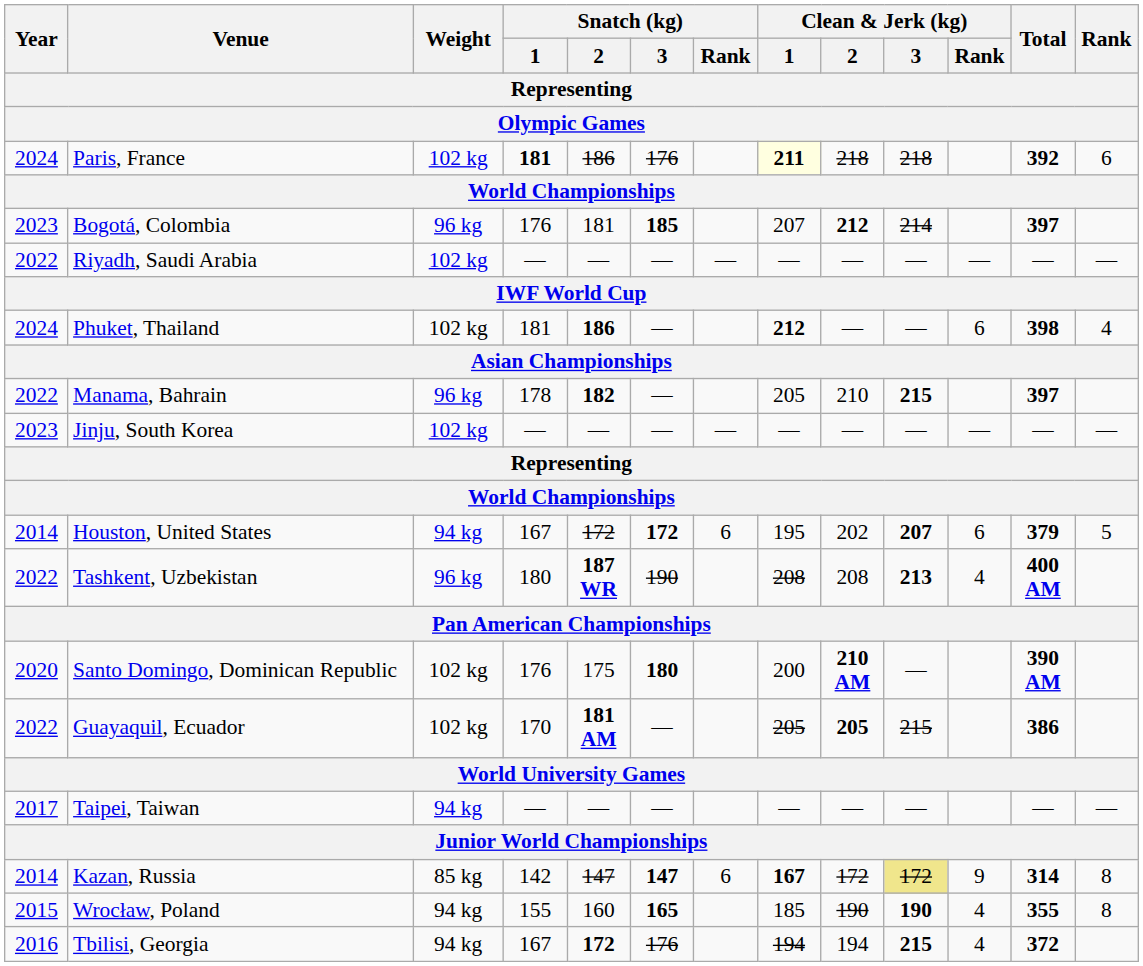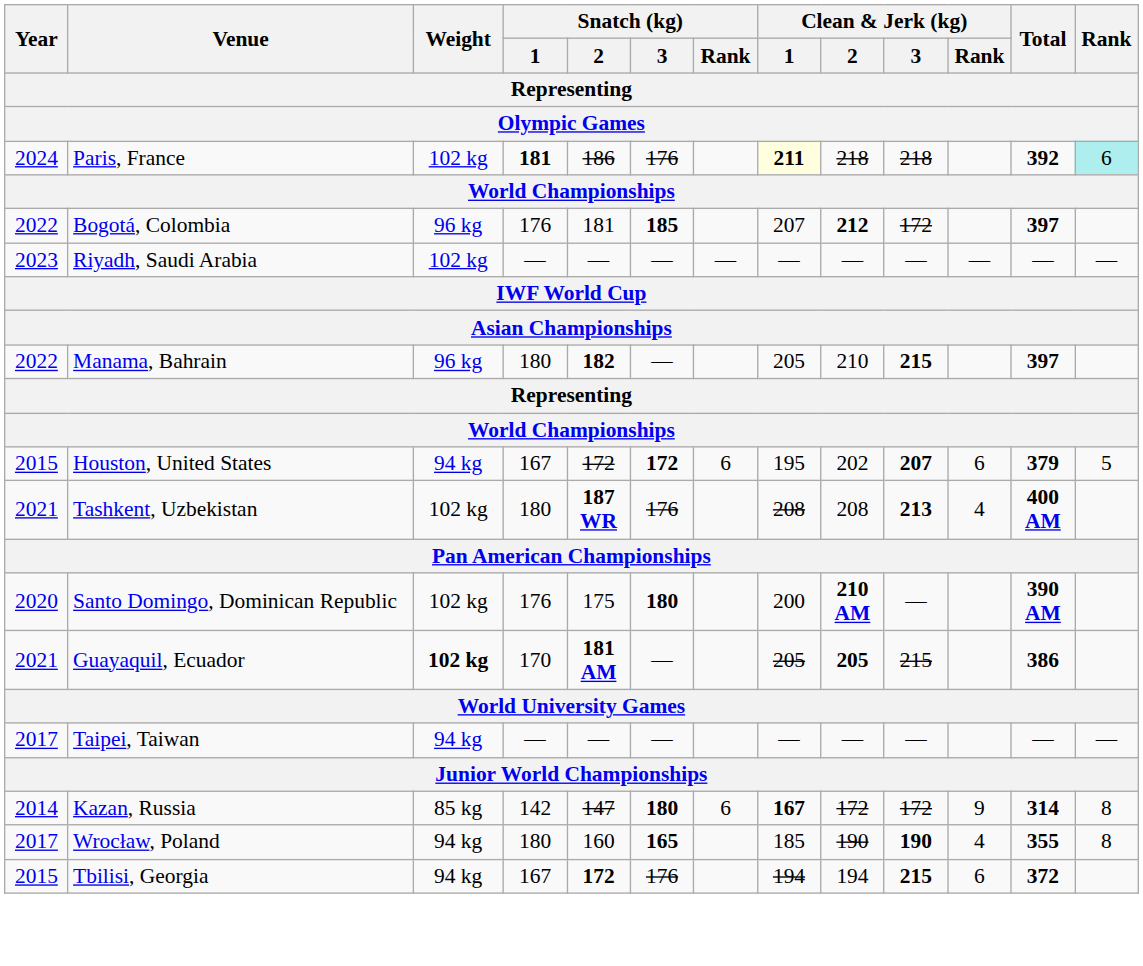 <table class = "wikitable" style="text-align:center;">
 <tr>
 <th rowspan=2 width=40>Year</th>
 <th rowspan=2 width=250>Venue</th>
 <th rowspan=2 width=60>Weight</th>
 <th colspan=4>Snatch (kg)</th>
 <th colspan=4>Clean & Jerk (kg)</th>
 <th rowspan=2 width=40>Total</th>
 <th rowspan=2 width=40>Rank</th>
 </tr>
 <tr>
 <th width=40>1</th>
 <th width=40>2</th>
 <th width=40>3</th>
 <th width=40>Rank</th>
 <th width=40>1</th>
 <th width=40>2</th>
 <th width=40>3</th>
 <th width=40>Rank</th>
 </tr>
 <tr>
 <th colspan=13>Representing </th>
 </tr>
 <tr>
 <th colspan=13><a href='#'>Olympic Games</a></th>
 </tr>
 <tr>
 <td><a href='#'>2024</a></td>
 <td align=left><a href='#'>Paris</a>, France</td>
 <td><a href='#'>102 kg</a></td>
 <td><strong>181</strong></td>
 <td><s>186</s></td>
 <td><s>176</s></td>
 <td></td>
 <td style="background: lightyellow;"><strong>211</strong></td>
 <td><s>218</s></td>
 <td><s>218</s></td>
 <td></td>
 <td><strong>392</strong></td>
-<td>6</td>
+<td style="background: paleturquoise;">6</td>
 </tr>
 <tr>
 <th colspan=13><a href='#'>World Championships</a></th>
 </tr>
 <tr>
-<td><a href='#'>2023</a></td>
+<td><a href='#'>2022</a></td>
 <td align=left><a href='#'>Bogotá</a>, Colombia</td>
 <td><a href='#'>96 kg</a></td>
 <td>176</td>
 <td>181</td>
 <td><strong>185</strong></td>
 <td></td>
 <td>207</td>
 <td><strong>212</strong></td>
-<td><s>214</s></td>
+<td><s>172</s></td>
 <td></td>
 <td><strong>397</strong></td>
 <td></td>
 </tr>
 <tr>
-<td><a href='#'>2022</a></td>
+<td><a href='#'>2023</a></td>
 <td align=left><a href='#'>Riyadh</a>, Saudi Arabia</td>
 <td><a href='#'>102 kg</a></td>
 <td>—</td>
 <td>—</td>
 <td>—</td>
 <td>—</td>
 <td>—</td>
 <td>—</td>
 <td>—</td>
 <td>—</td>
 <td>—</td>
 <td>—</td>
 </tr>
 <tr>
 <th colspan=13><a href='#'>IWF World Cup</a></th>
 </tr>
 <tr>
-<td><a href='#'>2024</a></td>
-<td align=left><a href='#'>Phuket</a>, Thailand</td>
-<td>102 kg</td>
-<td>181</td>
-<td><strong>186</strong></td>
-<td>—</td>
-<td></td>
-<td><strong>212</strong></td>
-<td>—</td>
-<td>—</td>
-<td>6</td>
-<td><strong>398</strong></td>
-<td>4</td>
-</tr>
-<tr>
 <th colspan=13><a href='#'>Asian Championships</a></th>
 </tr>
 <tr>
 <td><a href='#'>2022</a></td>
 <td align=left><a href='#'>Manama</a>, Bahrain</td>
 <td><a href='#'>96 kg</a></td>
-<td>178</td>
+<td>180</td>
 <td><strong>182</strong></td>
 <td>—</td>
 <td></td>
 <td>205</td>
 <td>210</td>
 <td><strong>215</strong></td>
 <td></td>
 <td><strong>397</strong></td>
 <td></td>
 </tr>
 <tr>
-<td><a href='#'>2023</a></td>
-<td align=left><a href='#'>Jinju</a>, South Korea</td>
-<td><a href='#'>102 kg</a></td>
-<td>—</td>
-<td>—</td>
-<td>—</td>
-<td>—</td>
-<td>—</td>
-<td>—</td>
-<td>—</td>
-<td>—</td>
-<td>—</td>
-<td>—</td>
-</tr>
-<tr>
 <th colspan=13>Representing </th>
 </tr>
 <tr>
 <th colspan=13><a href='#'>World Championships</a></th>
 </tr>
 <tr>
-<td><a href='#'>2014</a></td>
+<td><a href='#'>2015</a></td>
 <td align=left><a href='#'>Houston</a>, United States</td>
 <td><a href='#'>94 kg</a></td>
 <td>167</td>
 <td><s>172 </s></td>
 <td><strong>172</strong></td>
 <td>6</td>
 <td>195</td>
 <td>202</td>
 <td><strong>207</strong></td>
 <td>6</td>
 <td><strong>379</strong></td>
 <td>5</td>
 </tr>
 <tr>
-<td><a href='#'>2022</a></td>
+<td><a href='#'>2021</a></td>
 <td align=left><a href='#'>Tashkent</a>, Uzbekistan</td>
-<td><a href='#'>96 kg</a></td>
+<td>102 kg</td>
 <td>180</td>
 <td><strong>187 <a href='#'>WR</a></strong></td>
-<td><s>190</s></td>
+<td><s>176</s></td>
 <td></td>
 <td><s>208</s></td>
 <td>208</td>
 <td><strong>213</strong></td>
 <td>4</td>
 <td><strong>400 <a href='#'>AM</a></strong></td>
 <td></td>
 </tr>
 <tr>
 <th colspan=13><a href='#'>Pan American Championships</a></th>
 </tr>
 <tr>
 <td><a href='#'>2020</a></td>
 <td align=left><a href='#'>Santo Domingo</a>, Dominican Republic</td>
 <td>102 kg</td>
 <td>176</td>
 <td>175</td>
 <td><strong>180</strong></td>
 <td></td>
 <td>200</td>
 <td><strong>210 <a href='#'>AM</a></strong></td>
 <td>—</td>
 <td></td>
 <td><strong>390 <a href='#'>AM</a></strong></td>
 <td></td>
 </tr>
 <tr>
-<td><a href='#'>2022</a></td>
+<td><a href='#'>2021</a></td>
 <td align=left><a href='#'>Guayaquil</a>, Ecuador</td>
-<td>102 kg</td>
+<td><strong>102 kg</strong></td>
 <td>170</td>
 <td><strong>181 <a href='#'>AM</a></strong></td>
 <td>—</td>
 <td></td>
 <td><s>205</s></td>
 <td><strong>205</strong></td>
 <td><s>215</s></td>
 <td></td>
 <td><strong>386</strong></td>
 <td></td>
 </tr>
 <tr>
 <th colspan=13><a href='#'>World University Games</a></th>
 </tr>
 <tr>
 <td><a href='#'>2017</a></td>
 <td align=left><a href='#'>Taipei</a>, Taiwan</td>
 <td><a href='#'>94 kg</a></td>
 <td>—</td>
 <td>—</td>
 <td>—</td>
 <td></td>
 <td>—</td>
 <td>—</td>
 <td>—</td>
 <td></td>
 <td>—</td>
 <td>—</td>
 </tr>
 <tr>
 <th colspan=13><a href='#'>Junior World Championships</a></th>
 </tr>
 <tr>
 <td><a href='#'>2014</a></td>
 <td align=left><a href='#'>Kazan</a>, Russia</td>
 <td>85 kg</td>
 <td>142</td>
 <td><s>147</s></td>
-<td><strong>147</strong></td>
+<td><strong>180</strong></td>
 <td>6</td>
 <td><strong>167</strong></td>
 <td><s>172</s></td>
-<td style="background: khaki;"><s>172</s></td>
+<td><s>172</s></td>
 <td>9</td>
 <td><strong>314</strong></td>
 <td>8</td>
 </tr>
 <tr>
-<td><a href='#'>2015</a></td>
+<td><a href='#'>2017</a></td>
 <td align=left><a href='#'>Wrocław</a>, Poland</td>
 <td>94 kg</td>
-<td>155</td>
+<td>180</td>
 <td>160</td>
 <td><strong>165</strong></td>
 <td></td>
 <td>185</td>
 <td><s>190</s></td>
 <td><strong>190</strong></td>
 <td>4</td>
 <td><strong>355</strong></td>
 <td>8</td>
 </tr>
 <tr>
-<td><a href='#'>2016</a></td>
+<td><a href='#'>2015</a></td>
 <td align=left><a href='#'>Tbilisi</a>, Georgia</td>
 <td>94 kg</td>
 <td>167</td>
 <td><strong>172</strong></td>
 <td><s>176</s></td>
 <td></td>
 <td><s>194</s></td>
 <td>194</td>
 <td><strong>215</strong></td>
-<td>4</td>
+<td>6</td>
 <td><strong>372</strong></td>
 <td></td>
 </tr>
 </table>
